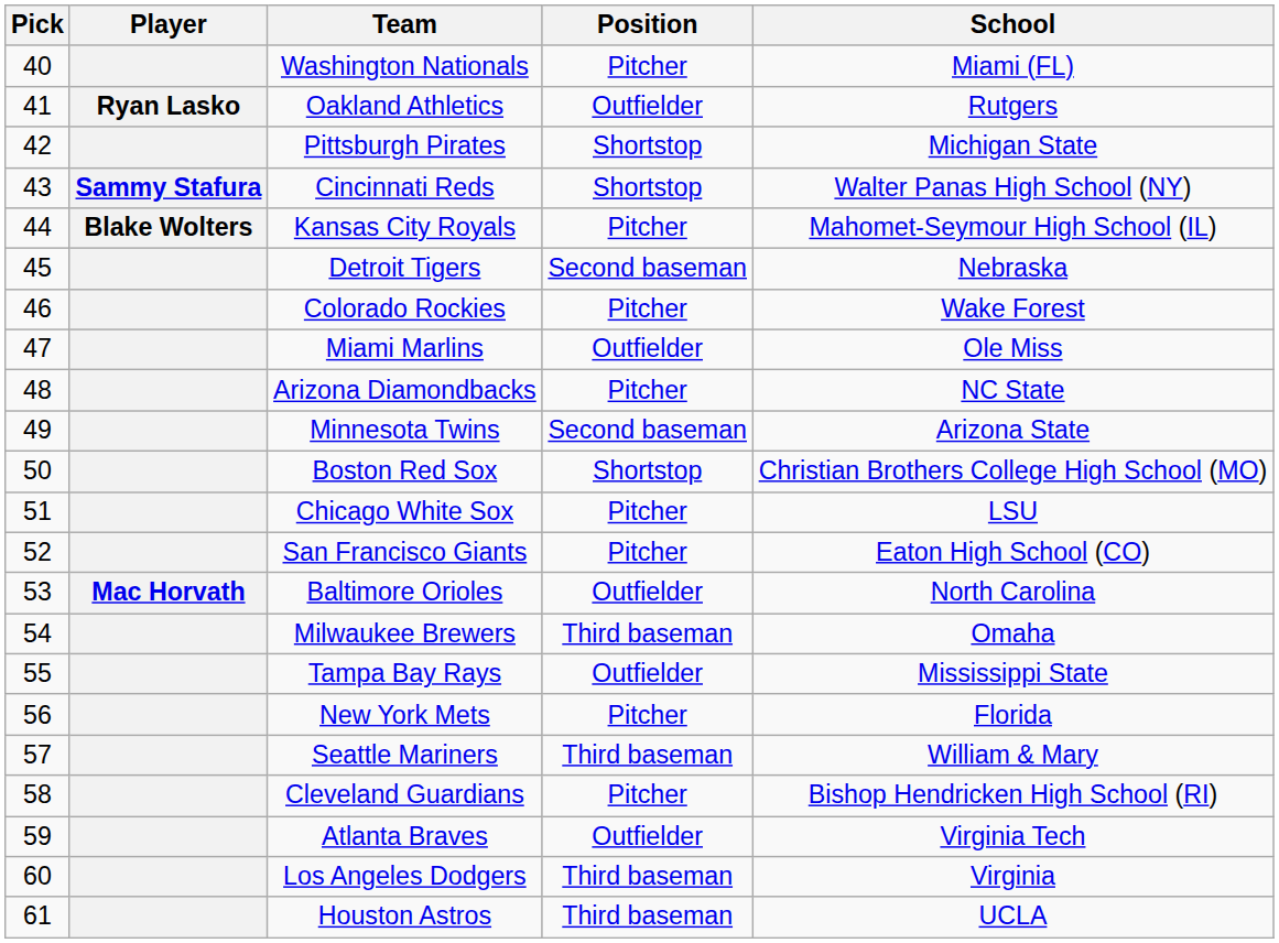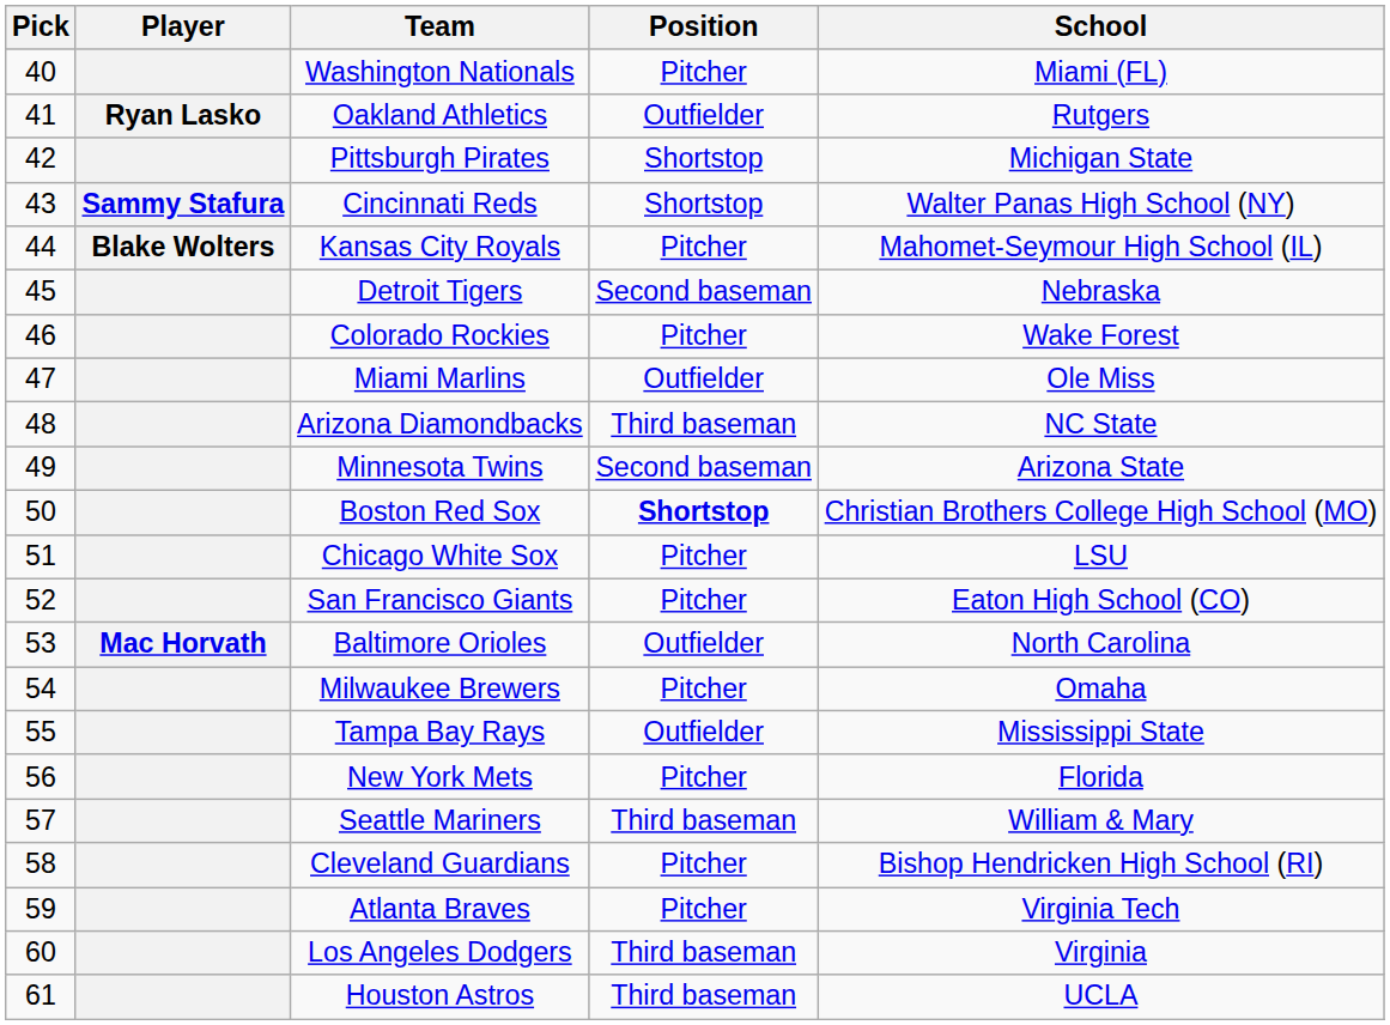 <table class="wikitable sortable plainrowheaders" style="text-align:center; width=74%">
 <tr>
 <th scope="col">Pick</th>
 <th scope="col">Player</th>
 <th scope="col">Team</th>
 <th scope="col">Position</th>
 <th scope="col">School</th>
 </tr>
 <tr>
 <td>40</td>
 <th scope="row" style="text-align:center"></th>
 <td><a href='#'>Washington Nationals</a></td>
 <td><a href='#'>Pitcher</a></td>
 <td><a href='#'>Miami (FL)</a></td>
 </tr>
 <tr>
 <td>41</td>
 <th scope="row" style="text-align:center">Ryan Lasko</th>
 <td><a href='#'>Oakland Athletics</a></td>
 <td><a href='#'>Outfielder</a></td>
 <td><a href='#'>Rutgers</a></td>
 </tr>
 <tr>
 <td>42</td>
 <th scope="row" style="text-align:center"></th>
 <td><a href='#'>Pittsburgh Pirates</a></td>
 <td><a href='#'>Shortstop</a></td>
 <td><a href='#'>Michigan State</a></td>
 </tr>
 <tr>
 <td>43</td>
 <th scope="row" style="text-align:center"><a href='#'>Sammy Stafura</a></th>
 <td><a href='#'>Cincinnati Reds</a></td>
 <td><a href='#'>Shortstop</a></td>
 <td><a href='#'>Walter Panas High School</a> (<a href='#'>NY</a>)</td>
 </tr>
 <tr>
 <td>44</td>
 <th scope="row" style="text-align:center">Blake Wolters</th>
 <td><a href='#'>Kansas City Royals</a></td>
 <td><a href='#'>Pitcher</a></td>
 <td><a href='#'>Mahomet-Seymour High School</a> (<a href='#'>IL</a>)</td>
 </tr>
 <tr>
 <td>45</td>
 <th scope="row" style="text-align:center"></th>
 <td><a href='#'>Detroit Tigers</a></td>
 <td><a href='#'>Second baseman</a></td>
 <td><a href='#'>Nebraska</a></td>
 </tr>
 <tr>
 <td>46</td>
 <th scope="row" style="text-align:center"></th>
 <td><a href='#'>Colorado Rockies</a></td>
 <td><a href='#'>Pitcher</a></td>
 <td><a href='#'>Wake Forest</a></td>
 </tr>
 <tr>
 <td>47</td>
 <th scope="row" style="text-align:center"></th>
 <td><a href='#'>Miami Marlins</a></td>
 <td><a href='#'>Outfielder</a></td>
 <td><a href='#'>Ole Miss</a></td>
 </tr>
 <tr>
 <td>48</td>
 <th scope="row" style="text-align:center"></th>
 <td><a href='#'>Arizona Diamondbacks</a></td>
-<td><a href='#'>Pitcher</a></td>
+<td><a href='#'>Third baseman</a></td>
 <td><a href='#'>NC State</a></td>
 </tr>
 <tr>
 <td>49</td>
 <th scope="row" style="text-align:center"></th>
 <td><a href='#'>Minnesota Twins</a></td>
 <td><a href='#'>Second baseman</a></td>
 <td><a href='#'>Arizona State</a></td>
 </tr>
 <tr>
 <td>50</td>
 <th scope="row" style="text-align:center"></th>
 <td><a href='#'>Boston Red Sox</a></td>
-<td><a href='#'>Shortstop</a></td>
+<td><strong><a href='#'>Shortstop</a></strong></td>
 <td><a href='#'>Christian Brothers College High School</a> (<a href='#'>MO</a>)</td>
 </tr>
 <tr>
 <td>51</td>
 <th scope="row" style="text-align:center"></th>
 <td><a href='#'>Chicago White Sox</a></td>
 <td><a href='#'>Pitcher</a></td>
 <td><a href='#'>LSU</a></td>
 </tr>
 <tr>
 <td>52</td>
 <th scope="row" style="text-align:center"></th>
 <td><a href='#'>San Francisco Giants</a></td>
 <td><a href='#'>Pitcher</a></td>
 <td><a href='#'>Eaton High School</a> (<a href='#'>CO</a>)</td>
 </tr>
 <tr>
 <td>53</td>
 <th scope="row" style="text-align:center"><a href='#'>Mac Horvath</a></th>
 <td><a href='#'>Baltimore Orioles</a></td>
 <td><a href='#'>Outfielder</a></td>
 <td><a href='#'>North Carolina</a></td>
 </tr>
 <tr>
 <td>54</td>
 <th scope="row" style="text-align:center"></th>
 <td><a href='#'>Milwaukee Brewers</a></td>
-<td><a href='#'>Third baseman</a></td>
+<td><a href='#'>Pitcher</a></td>
 <td><a href='#'>Omaha</a></td>
 </tr>
 <tr>
 <td>55</td>
 <th scope="row" style="text-align:center"></th>
 <td><a href='#'>Tampa Bay Rays</a></td>
 <td><a href='#'>Outfielder</a></td>
 <td><a href='#'>Mississippi State</a></td>
 </tr>
 <tr>
 <td>56</td>
 <th scope="row" style="text-align:center"></th>
 <td><a href='#'>New York Mets</a></td>
 <td><a href='#'>Pitcher</a></td>
 <td><a href='#'>Florida</a></td>
 </tr>
 <tr>
 <td>57</td>
 <th scope="row" style="text-align:center"></th>
 <td><a href='#'>Seattle Mariners</a></td>
 <td><a href='#'>Third baseman</a></td>
 <td><a href='#'>William & Mary</a></td>
 </tr>
 <tr>
 <td>58</td>
 <th scope="row" style="text-align:center"></th>
 <td><a href='#'>Cleveland Guardians</a></td>
 <td><a href='#'>Pitcher</a></td>
 <td><a href='#'>Bishop Hendricken High School</a> (<a href='#'>RI</a>)</td>
 </tr>
 <tr>
 <td>59</td>
 <th scope="row" style="text-align:center"></th>
 <td><a href='#'>Atlanta Braves</a></td>
-<td><a href='#'>Outfielder</a></td>
+<td><a href='#'>Pitcher</a></td>
 <td><a href='#'>Virginia Tech</a></td>
 </tr>
 <tr>
 <td>60</td>
 <th scope="row" style="text-align:center"></th>
 <td><a href='#'>Los Angeles Dodgers</a></td>
 <td><a href='#'>Third baseman</a></td>
 <td><a href='#'>Virginia</a></td>
 </tr>
 <tr>
 <td>61</td>
 <th scope="row" style="text-align:center"></th>
 <td><a href='#'>Houston Astros</a></td>
 <td><a href='#'>Third baseman</a></td>
 <td><a href='#'>UCLA</a></td>
 </tr>
 <tr>
 </tr>
 </table>
